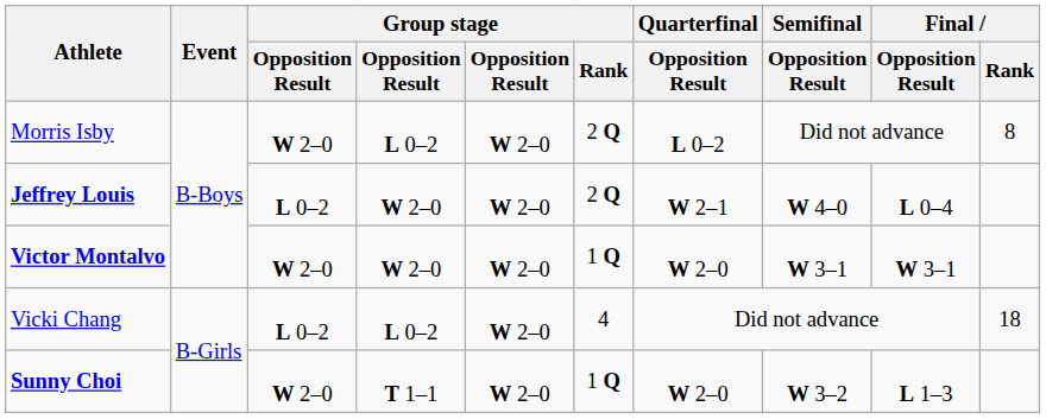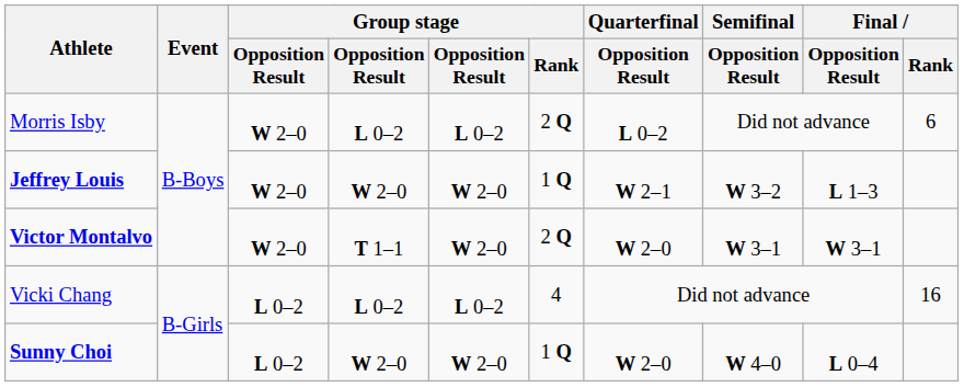 <table class=wikitable style=font-size:95%;text-align:center>
 <tr>
 <th rowspan=2>Athlete</th>
 <th rowspan=2>Event</th>
 <th colspan=4>Group stage</th>
 <th>Quarterfinal</th>
 <th>Semifinal</th>
 <th colspan=2>Final / </th>
 </tr>
 <tr style=font-size:95%>
 <th>Opposition<br>Result</th>
 <th>Opposition<br>Result</th>
 <th>Opposition<br>Result</th>
 <th>Rank</th>
 <th>Opposition<br>Result</th>
 <th>Opposition<br>Result</th>
 <th>Opposition<br>Result</th>
 <th>Rank</th>
 </tr>
 <tr>
 <td align=left><a href='#'>Morris Isby</a></td>
 <td align=left rowspan=3><a href='#'>B-Boys</a></td>
 <td><br><strong>W</strong> 2–0</td>
 <td><br><strong>L</strong> 0–2</td>
-<td><br><strong>W</strong> 2–0</td>
+<td><br><strong>L</strong> 0–2</td>
 <td>2 <strong>Q</strong></td>
 <td><br><strong>L</strong> 0–2</td>
 <td colspan=2>Did not advance</td>
-<td>8</td>
+<td>6</td>
 </tr>
 <tr>
 <td align=left><strong><a href='#'>Jeffrey Louis</a></strong></td>
-<td><br><strong>L</strong> 0–2</td>
 <td><br><strong>W</strong> 2–0</td>
 <td><br><strong>W</strong> 2–0</td>
-<td>2 <strong>Q</strong></td>
+<td><br><strong>W</strong> 2–0</td>
+<td>1 <strong>Q</strong></td>
 <td><br><strong>W</strong> 2–1</td>
-<td><br><strong>W</strong> 4–0</td>
-<td><br><strong>L</strong> 0–4</td>
+<td><br><strong>W</strong> 3–2</td>
+<td><br><strong>L</strong> 1–3</td>
 <td></td>
 </tr>
 <tr>
 <td align=left><strong><a href='#'>Victor Montalvo</a></strong></td>
 <td><br><strong>W</strong> 2–0</td>
+<td><br><strong>T</strong> 1–1</td>
 <td><br><strong>W</strong> 2–0</td>
-<td><br><strong>W</strong> 2–0</td>
-<td>1 <strong>Q</strong></td>
+<td>2 <strong>Q</strong></td>
 <td><br><strong>W</strong> 2–0</td>
 <td><br><strong>W</strong> 3–1</td>
 <td><br><strong>W</strong> 3–1</td>
 <td></td>
 </tr>
 <tr>
 <td align=left><a href='#'>Vicki Chang</a></td>
 <td align=left rowspan=2><a href='#'>B-Girls</a></td>
 <td><br><strong>L</strong> 0–2</td>
 <td><br><strong>L</strong> 0–2</td>
-<td><br><strong>W</strong> 2–0</td>
+<td><br><strong>L</strong> 0–2</td>
 <td>4</td>
 <td colspan=3>Did not advance</td>
-<td>18</td>
+<td>16</td>
 </tr>
 <tr>
 <td align=left><strong><a href='#'>Sunny Choi</a></strong></td>
+<td><br><strong>L</strong> 0–2</td>
 <td><br><strong>W</strong> 2–0</td>
-<td><br><strong>T</strong> 1–1</td>
 <td><br><strong>W</strong> 2–0</td>
 <td>1 <strong>Q</strong></td>
 <td><br><strong>W</strong> 2–0</td>
-<td><br><strong>W</strong> 3–2</td>
-<td><br><strong>L</strong> 1–3</td>
+<td><br><strong>W</strong> 4–0</td>
+<td><br><strong>L</strong> 0–4</td>
 <td></td>
 </tr>
 </table>
